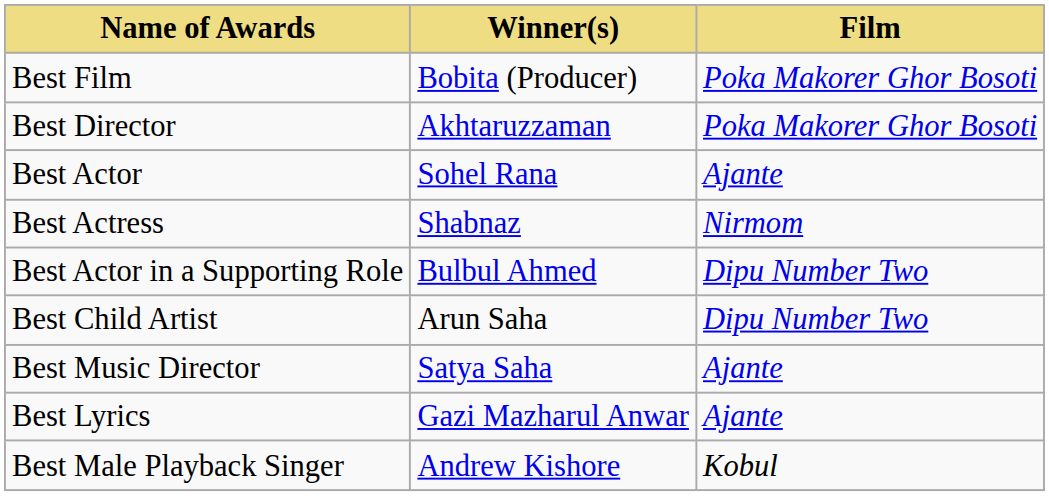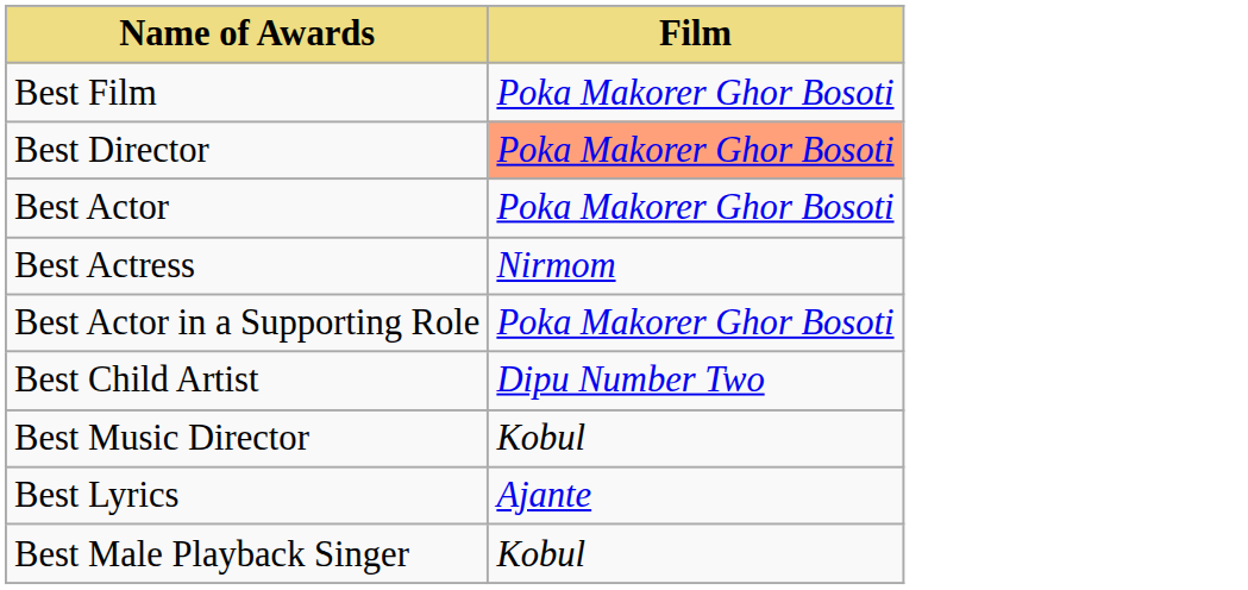 <table class="wikitable">
 <tr>
 <th style="background:#EEDD82;">Name of Awards</th>
-<th style="background:#EEDD82;">Winner(s)</th>
 <th style="background:#EEDD82;">Film</th>
 </tr>
 <tr>
 <td>Best Film</td>
-<td><a href='#'>Bobita</a> (Producer)</td>
 <td><em><a href='#'>Poka Makorer Ghor Bosoti</a></em></td>
 </tr>
 <tr>
 <td>Best Director</td>
-<td><a href='#'>Akhtaruzzaman</a></td>
+<td style="background: lightsalmon;"><em><a href='#'>Poka Makorer Ghor Bosoti</a></em></td>
+</tr>
+<tr>
+<td>Best Actor</td>
 <td><em><a href='#'>Poka Makorer Ghor Bosoti</a></em></td>
 </tr>
 <tr>
-<td>Best Actor</td>
-<td><a href='#'>Sohel Rana</a></td>
-<td><em><a href='#'>Ajante</a></em></td>
-</tr>
-<tr>
 <td>Best Actress</td>
-<td><a href='#'>Shabnaz</a></td>
 <td><em><a href='#'>Nirmom</a></em></td>
 </tr>
 <tr>
 <td>Best Actor in a Supporting Role</td>
-<td><a href='#'>Bulbul Ahmed</a></td>
-<td><em><a href='#'>Dipu Number Two</a></em></td>
+<td><em><a href='#'>Poka Makorer Ghor Bosoti</a></em></td>
 </tr>
 <tr>
 <td>Best Child Artist</td>
-<td>Arun Saha</td>
 <td><em><a href='#'>Dipu Number Two</a></em></td>
 </tr>
 <tr>
 <td>Best Music Director</td>
-<td><a href='#'>Satya Saha</a></td>
-<td><em><a href='#'>Ajante</a></em></td>
+<td><em>Kobul</em></td>
 </tr>
 <tr>
 <td>Best Lyrics</td>
-<td><a href='#'>Gazi Mazharul Anwar</a></td>
 <td><em><a href='#'>Ajante</a></em></td>
 </tr>
 <tr>
 <td>Best Male Playback Singer</td>
-<td><a href='#'>Andrew Kishore</a></td>
 <td><em>Kobul</em></td>
 </tr>
 </table>
